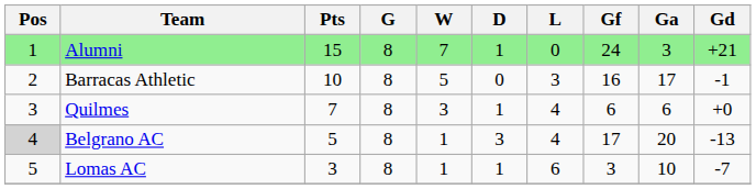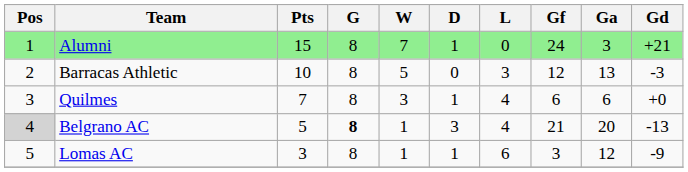 <table class="wikitable" style="text-align:center">
 <tr>
 <th width=40px>Pos</th>
 <th width=200px>Team</th>
 <th width=40px>Pts</th>
 <th width=40px>G</th>
 <th width=40px>W</th>
 <th width=40px>D</th>
 <th width=40px>L</th>
 <th width=40px>Gf</th>
 <th width=40px>Ga</th>
 <th width=40px>Gd</th>
 </tr>
 <tr bgcolor="lightgreen">
 <td>1</td>
 <td align=left><a href='#'>Alumni</a></td>
 <td>15</td>
 <td>8</td>
 <td>7</td>
 <td>1</td>
 <td>0</td>
 <td>24</td>
 <td>3</td>
 <td>+21</td>
 </tr>
 <tr>
 <td>2</td>
 <td align=left>Barracas Athletic</td>
 <td>10</td>
 <td>8</td>
 <td>5</td>
 <td>0</td>
 <td>3</td>
-<td>16</td>
-<td>17</td>
-<td>-1</td>
+<td>12</td>
+<td>13</td>
+<td>-3</td>
 </tr>
 <tr>
 <td>3</td>
 <td align=left><a href='#'>Quilmes</a></td>
 <td>7</td>
 <td>8</td>
 <td>3</td>
 <td>1</td>
 <td>4</td>
 <td>6</td>
 <td>6</td>
 <td>+0</td>
 </tr>
 <tr>
 <td style="background: lightgrey;">4</td>
 <td align=left><a href='#'>Belgrano AC</a></td>
 <td>5</td>
-<td>8</td>
+<td><strong>8</strong></td>
 <td>1</td>
 <td>3</td>
 <td>4</td>
-<td>17</td>
+<td>21</td>
 <td>20</td>
 <td>-13</td>
 </tr>
 <tr>
 <td>5</td>
 <td align=left><a href='#'>Lomas AC</a></td>
 <td>3</td>
 <td>8</td>
 <td>1</td>
 <td>1</td>
 <td>6</td>
 <td>3</td>
-<td>10</td>
-<td>-7</td>
+<td>12</td>
+<td>-9</td>
 </tr>
 <tr>
 </tr>
 </table>
